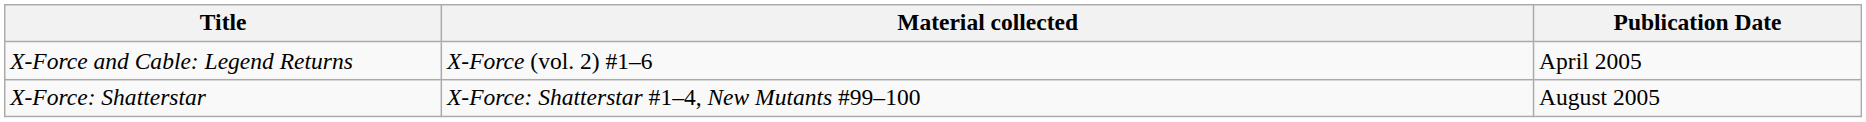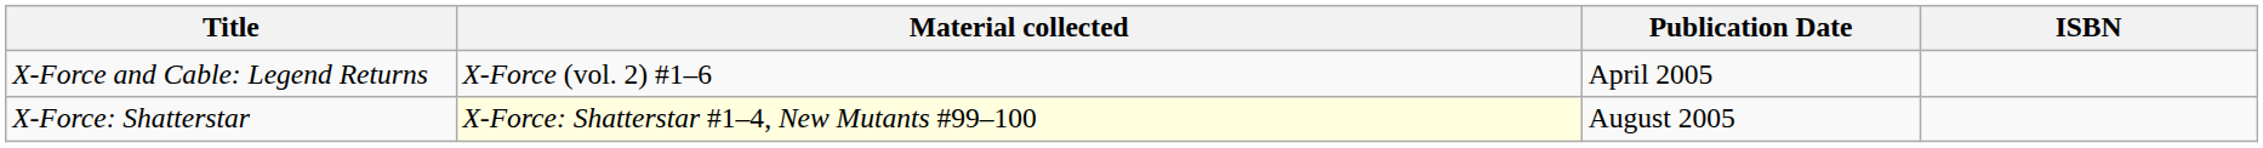 <table class="wikitable" style="text-align:left;" width="100%">
 <tr>
 <th width=20%>Title</th>
 <th width=50%>Material collected</th>
 <th width=15%>Publication Date</th>
+<th width=15%>ISBN</th>
 </tr>
 <tr>
 <td><em>X-Force and Cable: Legend Returns</em></td>
 <td><em>X-Force</em> (vol. 2) #1–6</td>
 <td>April 2005</td>
+<td></td>
 </tr>
 <tr>
 <td><em>X-Force: Shatterstar</em></td>
-<td><em>X-Force: Shatterstar</em> #1–4, <em>New Mutants</em> #99–100</td>
+<td style="background: lightyellow;"><em>X-Force: Shatterstar</em> #1–4, <em>New Mutants</em> #99–100</td>
 <td>August 2005</td>
+<td></td>
 </tr>
 </table>
